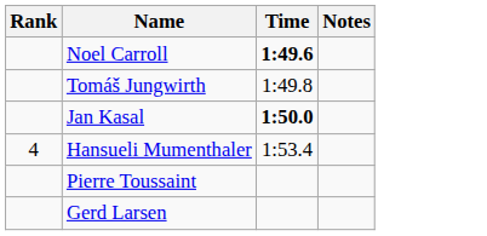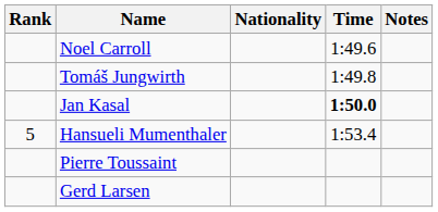 <table class="wikitable sortable" style="text-align:center">
 <tr>
 <th>Rank</th>
 <th>Name</th>
+<th>Nationality</th>
 <th>Time</th>
 <th>Notes</th>
 </tr>
 <tr>
 <td></td>
 <td align="left"><a href='#'>Noel Carroll</a></td>
-<td><strong>1:49.6</strong></td>
+<td align=left></td>
+<td>1:49.6</td>
 <td></td>
 </tr>
 <tr>
 <td></td>
 <td align="left"><a href='#'>Tomáš Jungwirth</a></td>
+<td align=left></td>
 <td>1:49.8</td>
 <td></td>
 </tr>
 <tr>
 <td></td>
 <td align="left"><a href='#'>Jan Kasal</a></td>
+<td align=left></td>
 <td><strong>1:50.0</strong></td>
 <td></td>
 </tr>
 <tr>
-<td>4</td>
+<td>5</td>
 <td align="left"><a href='#'>Hansueli Mumenthaler</a></td>
+<td align=left></td>
 <td>1:53.4</td>
 <td></td>
 </tr>
 <tr>
 <td></td>
 <td align="left"><a href='#'>Pierre Toussaint</a></td>
+<td align=left></td>
 <td></td>
 <td></td>
 </tr>
 <tr>
 <td></td>
 <td align="left"><a href='#'>Gerd Larsen</a></td>
+<td align=left></td>
 <td></td>
 <td></td>
 </tr>
 </table>
